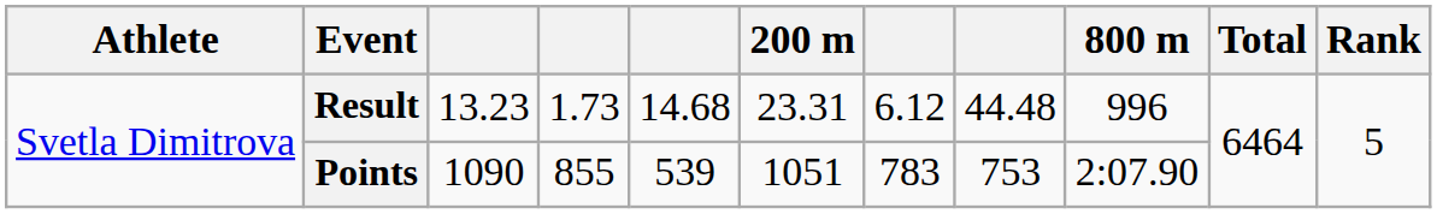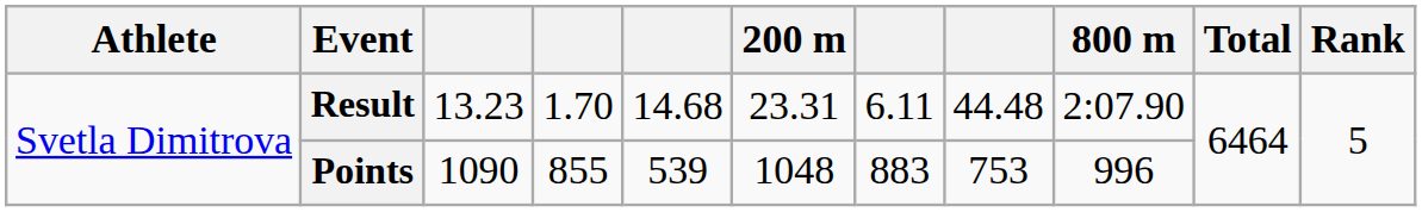 <table class=wikitable style="font-size:90%; text-align:center">
 <tr>
 <th>Athlete</th>
 <th>Event</th>
 <th></th>
 <th></th>
 <th></th>
 <th>200 m</th>
 <th></th>
 <th></th>
 <th>800 m</th>
 <th>Total</th>
 <th>Rank</th>
 </tr>
 <tr align=center>
 <td align=left rowspan=2><a href='#'>Svetla Dimitrova</a></td>
 <th style="font-size:95%">Result</th>
 <td>13.23</td>
-<td>1.73</td>
+<td>1.70</td>
 <td>14.68</td>
 <td>23.31</td>
-<td>6.12</td>
+<td>6.11</td>
 <td>44.48</td>
-<td>996</td>
+<td>2:07.90</td>
 <td rowspan=2>6464</td>
 <td rowspan=2>5</td>
 </tr>
 <tr align=center>
 <th style="font-size:95%">Points</th>
 <td>1090</td>
 <td>855</td>
 <td>539</td>
-<td>1051</td>
-<td>783</td>
+<td>1048</td>
+<td>883</td>
 <td>753</td>
-<td>2:07.90</td>
+<td>996</td>
 </tr>
 </table>
